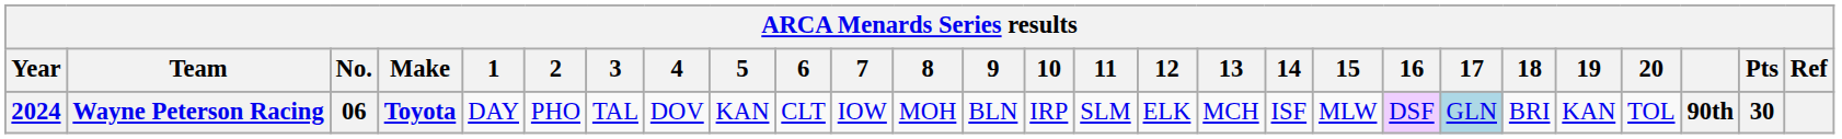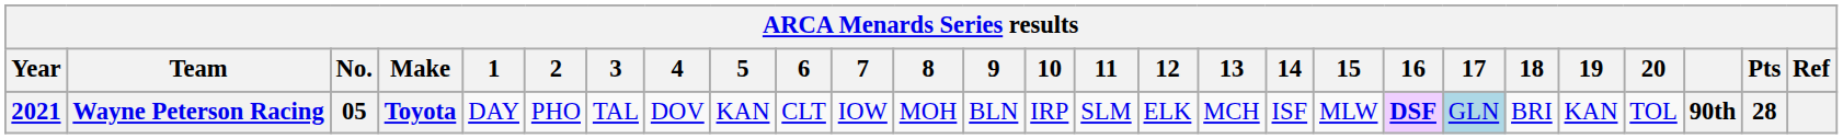 <table class="wikitable" style="text-align:center; font-size:75%">
 <tr>
 <th colspan=48><a href='#'>ARCA Menards Series</a> results</th>
 </tr>
 <tr>
 <th>Year</th>
 <th>Team</th>
 <th>No.</th>
 <th>Make</th>
 <th>1</th>
 <th>2</th>
 <th>3</th>
 <th>4</th>
 <th>5</th>
 <th>6</th>
 <th>7</th>
 <th>8</th>
 <th>9</th>
 <th>10</th>
 <th>11</th>
 <th>12</th>
 <th>13</th>
 <th>14</th>
 <th>15</th>
 <th>16</th>
 <th>17</th>
 <th>18</th>
 <th>19</th>
 <th>20</th>
 <th></th>
 <th>Pts</th>
 <th>Ref</th>
 </tr>
 <tr>
-<th><a href='#'>2024</a></th>
+<th><a href='#'>2021</a></th>
 <th><a href='#'>Wayne Peterson Racing</a></th>
-<th>06</th>
+<th>05</th>
 <th><a href='#'>Toyota</a></th>
 <td><a href='#'>DAY</a></td>
 <td><a href='#'>PHO</a></td>
 <td><a href='#'>TAL</a></td>
 <td><a href='#'>DOV</a></td>
 <td><a href='#'>KAN</a></td>
 <td><a href='#'>CLT</a></td>
 <td><a href='#'>IOW</a></td>
 <td><a href='#'>MOH</a></td>
 <td><a href='#'>BLN</a></td>
 <td><a href='#'>IRP</a></td>
 <td><a href='#'>SLM</a></td>
 <td><a href='#'>ELK</a></td>
 <td><a href='#'>MCH</a></td>
 <td><a href='#'>ISF</a></td>
 <td><a href='#'>MLW</a></td>
-<td style="background:#EFCFFF;"><a href='#'>DSF</a><br></td>
+<td style="background:#EFCFFF;"><strong><a href='#'>DSF</a><br></strong></td>
 <td style="background: lightblue;"><a href='#'>GLN</a></td>
 <td><a href='#'>BRI</a></td>
 <td><a href='#'>KAN</a></td>
 <td><a href='#'>TOL</a></td>
 <th>90th</th>
-<th>30</th>
+<th>28</th>
 <th></th>
 </tr>
 </table>
